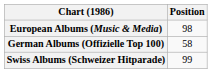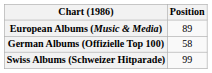 <table class="wikitable sortable plainrowheaders" style="text-align:center">
 <tr>
 <th scope="col">Chart (1986)</th>
 <th scope="col">Position</th>
 </tr>
 <tr>
 <th scope="row">European Albums (<em>Music & Media</em>)</th>
-<td>98</td>
+<td>89</td>
 </tr>
 <tr>
 <th scope="row">German Albums (Offizielle Top 100)</th>
 <td>58</td>
 </tr>
 <tr>
 <th scope="row">Swiss Albums (Schweizer Hitparade)</th>
 <td>99</td>
 </tr>
 </table>
